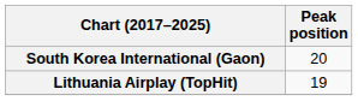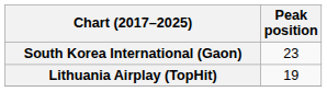 <table class="wikitable sortable plainrowheaders" style="text-align:center">
 <tr>
 <th scope="col" style="width:18em;">Chart (2017–2025)</th>
 <th scope="col">Peak<br>position</th>
 </tr>
 <tr>
 <th scope="row">South Korea International (Gaon)</th>
-<td>20</td>
+<td>23</td>
 </tr>
 <tr>
 <th scope="row">Lithuania Airplay (TopHit)</th>
 <td>19</td>
 </tr>
 <tr>
 </tr>
 </table>
